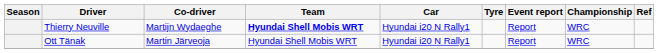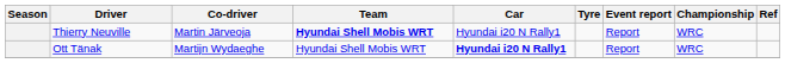 <table class="wikitable" style="font-size: 90%;">
 <tr>
 <th>Season</th>
 <th width=150>Driver</th>
 <th width=150>Co-driver</th>
 <th width=200>Team</th>
 <th width=150>Car</th>
 <th>Tyre</th>
 <th>Event report</th>
 <th>Championship</th>
 <th>Ref</th>
 </tr>
 <tr>
 <th></th>
 <td> <a href='#'>Thierry Neuville</a></td>
-<td> <a href='#'>Martijn Wydaeghe</a></td>
+<td> <a href='#'>Martin Järveoja</a></td>
 <td><strong> <a href='#'>Hyundai Shell Mobis WRT</a></strong></td>
 <td><a href='#'>Hyundai i20 N Rally1</a></td>
 <td align="center"></td>
 <td><a href='#'>Report</a></td>
 <td><a href='#'>WRC</a></td>
 <td align=center></td>
 </tr>
 <tr>
 <th></th>
 <td> <a href='#'>Ott Tänak</a></td>
-<td> <a href='#'>Martin Järveoja</a></td>
+<td> <a href='#'>Martijn Wydaeghe</a></td>
 <td> <a href='#'>Hyundai Shell Mobis WRT</a></td>
-<td><a href='#'>Hyundai i20 N Rally1</a></td>
+<td><strong><a href='#'>Hyundai i20 N Rally1</a></strong></td>
 <td align="center"></td>
 <td><a href='#'>Report</a></td>
 <td><a href='#'>WRC</a></td>
 <td align=center></td>
 </tr>
 <tr>
 </tr>
 </table>
